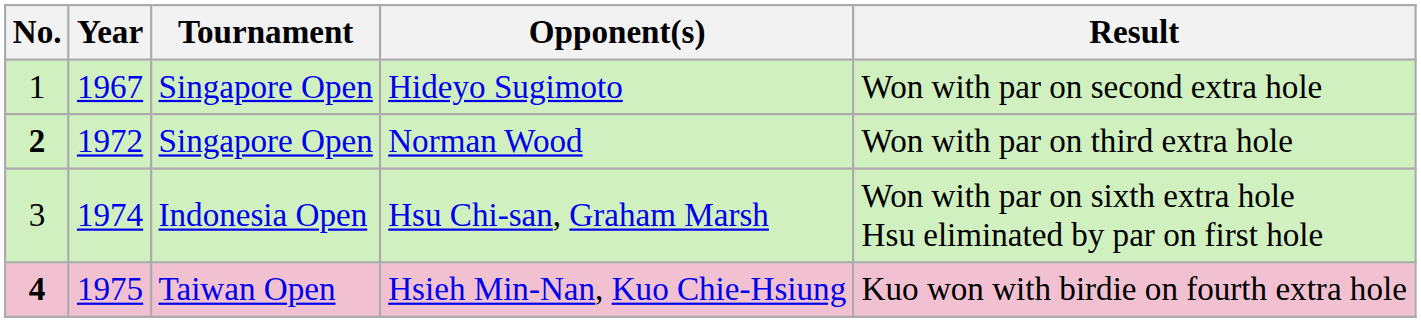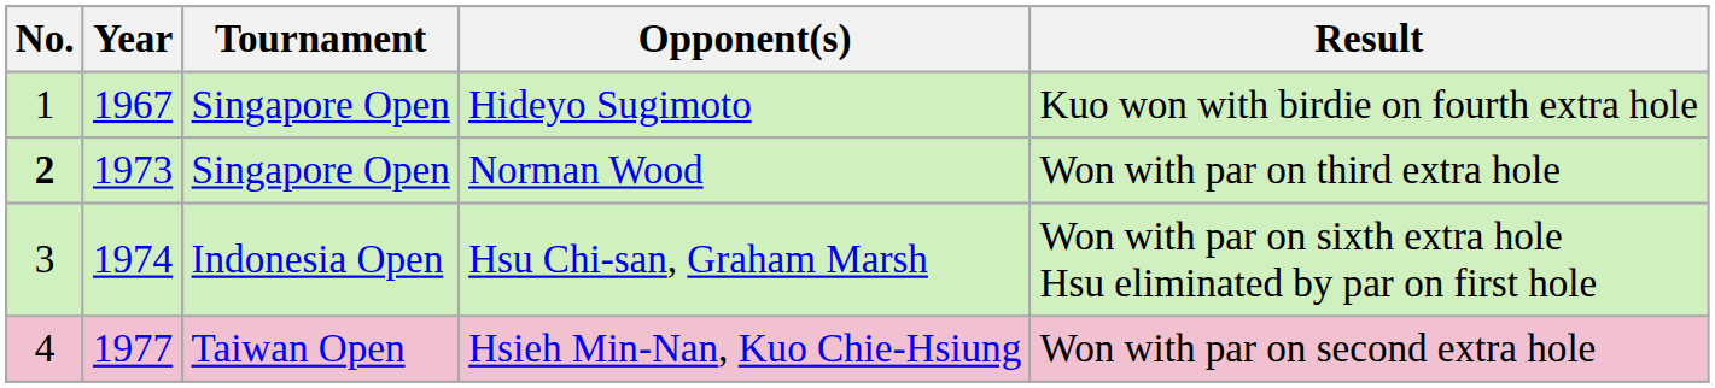 <table class="wikitable" style="font-size:95%;">
 <tr>
 <th>No.</th>
 <th>Year</th>
 <th>Tournament</th>
 <th>Opponent(s)</th>
 <th>Result</th>
 </tr>
 <tr style="background:#D0F0C0;">
 <td align=center>1</td>
 <td><a href='#'>1967</a></td>
 <td><a href='#'>Singapore Open</a></td>
 <td> <a href='#'>Hideyo Sugimoto</a></td>
-<td>Won with par on second extra hole</td>
+<td>Kuo won with birdie on fourth extra hole</td>
 </tr>
 <tr style="background:#D0F0C0;">
 <td align=center><strong>2</strong></td>
-<td><a href='#'>1972</a></td>
+<td><a href='#'>1973</a></td>
 <td><a href='#'>Singapore Open</a></td>
 <td> <a href='#'>Norman Wood</a></td>
 <td>Won with par on third extra hole</td>
 </tr>
 <tr style="background:#D0F0C0;">
 <td align=center>3</td>
 <td><a href='#'>1974</a></td>
 <td><a href='#'>Indonesia Open</a></td>
 <td> <a href='#'>Hsu Chi-san</a>,  <a href='#'>Graham Marsh</a></td>
 <td>Won with par on sixth extra hole<br>Hsu eliminated by par on first hole</td>
 </tr>
 <tr style="background:#F2C1D1;">
-<td align=center><strong>4</strong></td>
-<td><a href='#'>1975</a></td>
+<td align=center>4</td>
+<td><a href='#'>1977</a></td>
 <td><a href='#'>Taiwan Open</a></td>
 <td> <a href='#'>Hsieh Min-Nan</a>,  <a href='#'>Kuo Chie-Hsiung</a></td>
-<td>Kuo won with birdie on fourth extra hole</td>
+<td>Won with par on second extra hole</td>
 </tr>
 </table>
